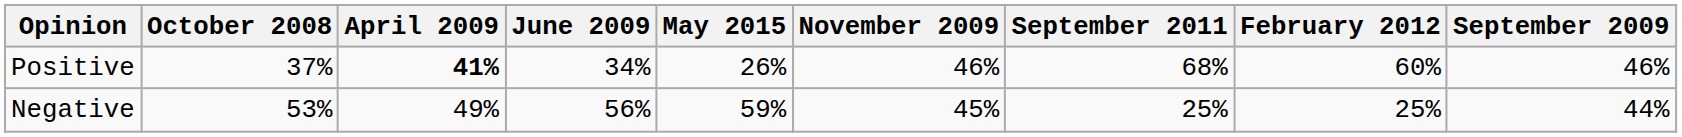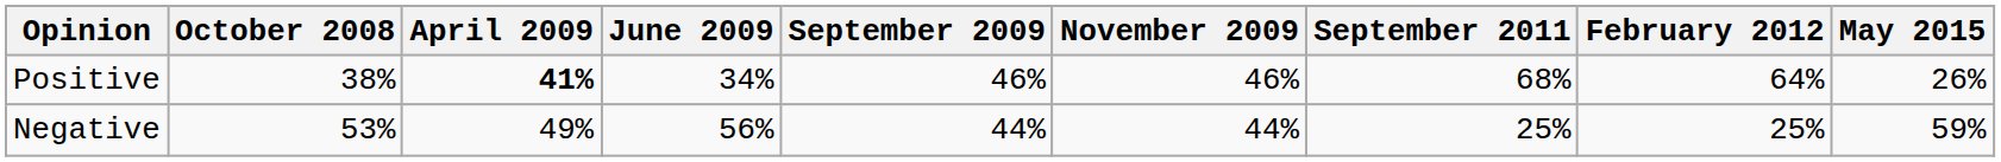 <table class="wikitable">
 <tr>
 <th>Opinion</th>
 <th>October 2008</th>
 <th>April 2009</th>
 <th>June 2009</th>
-<th>May 2015</th>
+<th>September 2009</th>
 <th>November 2009</th>
 <th>September 2011</th>
 <th>February 2012</th>
-<th>September 2009</th>
+<th>May 2015</th>
 </tr>
 <tr>
 <td>Positive</td>
-<td style="text-align:right;">37%</td>
+<td style="text-align:right;">38%</td>
 <td style="text-align:right;"><strong>41%</strong></td>
 <td style="text-align:right;">34%</td>
-<td style="text-align:right;">26%</td>
+<td style="text-align:right;">46%</td>
 <td style="text-align:right;">46%</td>
 <td style="text-align:right;">68%</td>
-<td style="text-align:right;">60%</td>
-<td style="text-align:right;">46%</td>
+<td style="text-align:right;">64%</td>
+<td style="text-align:right;">26%</td>
 </tr>
 <tr>
 <td>Negative</td>
 <td style="text-align:right;">53%</td>
 <td style="text-align:right;">49%</td>
 <td style="text-align:right;">56%</td>
-<td style="text-align:right;">59%</td>
-<td style="text-align:right;">45%</td>
+<td style="text-align:right;">44%</td>
+<td style="text-align:right;">44%</td>
 <td style="text-align:right;">25%</td>
 <td style="text-align:right;">25%</td>
-<td style="text-align:right;">44%</td>
+<td style="text-align:right;">59%</td>
 </tr>
 </table>
